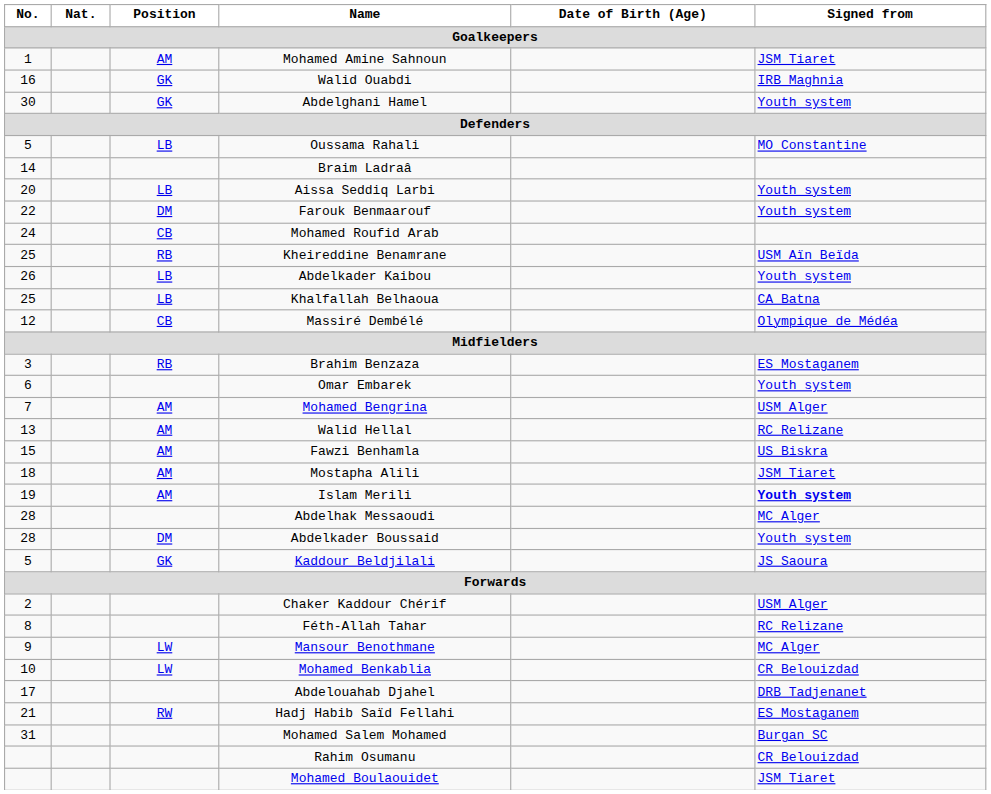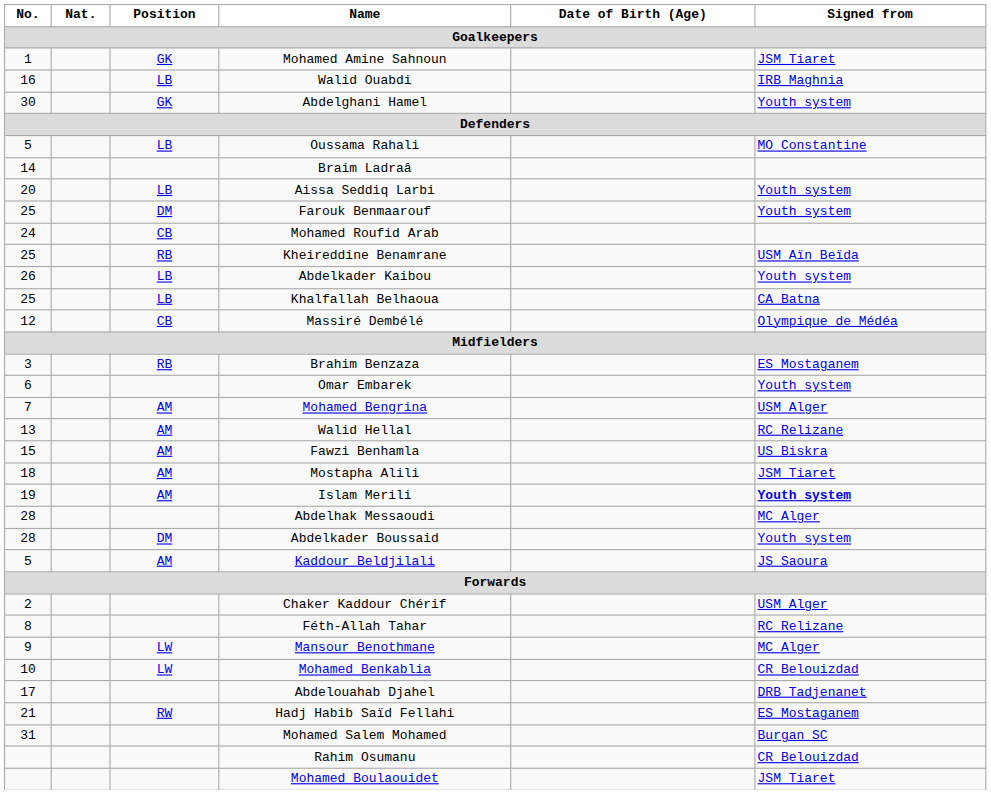 <table class="wikitable" style="text-align:center; font-size:90%; width:70%">
 <tr>
 <th style="background:white; color:black; text-align:center;">No.</th>
 <th style="background:white; color:black; text-align:center;">Nat.</th>
 <th style="background:white; color:black; text-align:center;">Position</th>
 <th style="background:white; color:black; text-align:center;">Name</th>
 <th style="background:white; color:black; text-align:center;">Date of Birth (Age)</th>
 <th style="background:white; color:black; text-align:center;">Signed from</th>
 </tr>
 <tr>
 <th colspan=10 style="background:#DCDCDC; text-align:center;">Goalkeepers</th>
 </tr>
 <tr>
 <td>1</td>
 <td></td>
-<td><a href='#'>AM</a></td>
+<td><a href='#'>GK</a></td>
 <td>Mohamed Amine Sahnoun</td>
 <td></td>
 <td style="text-align:left"> <a href='#'>JSM Tiaret</a></td>
 </tr>
 <tr>
 <td>16</td>
 <td></td>
-<td><a href='#'>GK</a></td>
+<td><a href='#'>LB</a></td>
 <td>Walid Ouabdi</td>
 <td></td>
 <td style="text-align:left"> <a href='#'>IRB Maghnia</a></td>
 </tr>
 <tr>
 <td>30</td>
 <td></td>
 <td><a href='#'>GK</a></td>
 <td>Abdelghani Hamel</td>
 <td></td>
 <td style="text-align:left"> <a href='#'>Youth system</a></td>
 </tr>
 <tr>
 <th colspan=10 style="background:#DCDCDC; text-align:center;">Defenders</th>
 </tr>
 <tr>
 <td>5</td>
 <td></td>
 <td><a href='#'>LB</a></td>
 <td>Oussama Rahali</td>
 <td></td>
 <td style="text-align:left"> <a href='#'>MO Constantine</a></td>
 </tr>
 <tr>
 <td>14</td>
 <td></td>
 <td></td>
 <td>Braim Ladraâ</td>
 <td></td>
 <td style="text-align:left"></td>
 </tr>
 <tr>
 <td>20</td>
 <td></td>
 <td><a href='#'>LB</a></td>
 <td>Aissa Seddiq Larbi</td>
 <td></td>
 <td style="text-align:left"> <a href='#'>Youth system</a></td>
 </tr>
 <tr>
-<td>22</td>
+<td>25</td>
 <td></td>
 <td><a href='#'>DM</a></td>
 <td>Farouk Benmaarouf</td>
 <td></td>
 <td style="text-align:left"> <a href='#'>Youth system</a></td>
 </tr>
 <tr>
 <td>24</td>
 <td></td>
 <td><a href='#'>CB</a></td>
 <td>Mohamed Roufid Arab</td>
 <td></td>
 <td style="text-align:left"></td>
 </tr>
 <tr>
 <td>25</td>
 <td></td>
 <td><a href='#'>RB</a></td>
 <td>Kheireddine Benamrane</td>
 <td></td>
 <td style="text-align:left"> <a href='#'>USM Aïn Beïda</a></td>
 </tr>
 <tr>
 <td>26</td>
 <td></td>
 <td><a href='#'>LB</a></td>
 <td>Abdelkader Kaibou</td>
 <td></td>
 <td style="text-align:left"> <a href='#'>Youth system</a></td>
 </tr>
 <tr>
 <td>25</td>
 <td></td>
 <td><a href='#'>LB</a></td>
 <td>Khalfallah Belhaoua</td>
 <td></td>
 <td style="text-align:left"> <a href='#'>CA Batna</a></td>
 </tr>
 <tr>
 <td>12</td>
 <td></td>
 <td><a href='#'>CB</a></td>
 <td>Massiré Dembélé</td>
 <td></td>
 <td style="text-align:left"> <a href='#'>Olympique de Médéa</a></td>
 </tr>
 <tr>
 <th colspan=10 style="background:#DCDCDC; text-align:center;">Midfielders</th>
 </tr>
 <tr>
 <td>3</td>
 <td></td>
 <td><a href='#'>RB</a></td>
 <td>Brahim Benzaza</td>
 <td></td>
 <td style="text-align:left"> <a href='#'>ES Mostaganem</a></td>
 </tr>
 <tr>
 <td>6</td>
 <td></td>
 <td></td>
 <td>Omar Embarek</td>
 <td></td>
 <td style="text-align:left"> <a href='#'>Youth system</a></td>
 </tr>
 <tr>
 <td>7</td>
 <td></td>
 <td><a href='#'>AM</a></td>
 <td><a href='#'>Mohamed Bengrina</a></td>
 <td></td>
 <td style="text-align:left"> <a href='#'>USM Alger</a></td>
 </tr>
 <tr>
 <td>13</td>
 <td></td>
 <td><a href='#'>AM</a></td>
 <td>Walid Hellal</td>
 <td></td>
 <td style="text-align:left"> <a href='#'>RC Relizane</a></td>
 </tr>
 <tr>
 <td>15</td>
 <td></td>
 <td><a href='#'>AM</a></td>
 <td>Fawzi Benhamla</td>
 <td></td>
 <td style="text-align:left"> <a href='#'>US Biskra</a></td>
 </tr>
 <tr>
 <td>18</td>
 <td></td>
 <td><a href='#'>AM</a></td>
 <td>Mostapha Alili</td>
 <td></td>
 <td style="text-align:left"> <a href='#'>JSM Tiaret</a></td>
 </tr>
 <tr>
 <td>19</td>
 <td></td>
 <td><a href='#'>AM</a></td>
 <td>Islam Merili</td>
 <td></td>
 <td style="text-align:left"><strong> <a href='#'>Youth system</a></strong></td>
 </tr>
 <tr>
 <td>28</td>
 <td></td>
 <td></td>
 <td>Abdelhak Messaoudi</td>
 <td></td>
 <td style="text-align:left"> <a href='#'>MC Alger</a></td>
 </tr>
 <tr>
 <td>28</td>
 <td></td>
 <td><a href='#'>DM</a></td>
 <td>Abdelkader Boussaid</td>
 <td></td>
 <td style="text-align:left"> <a href='#'>Youth system</a></td>
 </tr>
 <tr>
 <td>5</td>
 <td></td>
-<td><a href='#'>GK</a></td>
+<td><a href='#'>AM</a></td>
 <td><a href='#'>Kaddour Beldjilali</a></td>
 <td></td>
 <td style="text-align:left"> <a href='#'>JS Saoura</a></td>
 </tr>
 <tr>
 <th colspan=10 style="background:#DCDCDC; text-align:center;">Forwards</th>
 </tr>
 <tr>
 <td>2</td>
 <td></td>
 <td></td>
 <td>Chaker Kaddour Chérif</td>
 <td></td>
 <td style="text-align:left"> <a href='#'>USM Alger</a></td>
 </tr>
 <tr>
 <td>8</td>
 <td></td>
 <td></td>
 <td>Féth-Allah Tahar</td>
 <td></td>
 <td style="text-align:left"> <a href='#'>RC Relizane</a></td>
 </tr>
 <tr>
 <td>9</td>
 <td></td>
 <td><a href='#'>LW</a></td>
 <td><a href='#'>Mansour Benothmane</a></td>
 <td></td>
 <td style="text-align:left"> <a href='#'>MC Alger</a></td>
 </tr>
 <tr>
 <td>10</td>
 <td></td>
 <td><a href='#'>LW</a></td>
 <td><a href='#'>Mohamed Benkablia</a></td>
 <td></td>
 <td style="text-align:left"> <a href='#'>CR Belouizdad</a></td>
 </tr>
 <tr>
 <td>17</td>
 <td></td>
 <td></td>
 <td>Abdelouahab Djahel</td>
 <td></td>
 <td style="text-align:left"> <a href='#'>DRB Tadjenanet</a></td>
 </tr>
 <tr>
 <td>21</td>
 <td></td>
 <td><a href='#'>RW</a></td>
 <td>Hadj Habib Saïd Fellahi</td>
 <td></td>
 <td style="text-align:left"> <a href='#'>ES Mostaganem</a></td>
 </tr>
 <tr>
 <td>31</td>
 <td></td>
 <td></td>
 <td>Mohamed Salem Mohamed</td>
 <td></td>
 <td style="text-align:left"> <a href='#'>Burgan SC</a></td>
 </tr>
 <tr>
 <td></td>
 <td></td>
 <td></td>
 <td>Rahim Osumanu</td>
 <td></td>
 <td style="text-align:left"> <a href='#'>CR Belouizdad</a></td>
 </tr>
 <tr>
 <td></td>
 <td></td>
 <td></td>
 <td><a href='#'>Mohamed Boulaouidet</a></td>
 <td></td>
 <td style="text-align:left"> <a href='#'>JSM Tiaret</a></td>
 </tr>
 <tr>
 </tr>
 </table>
